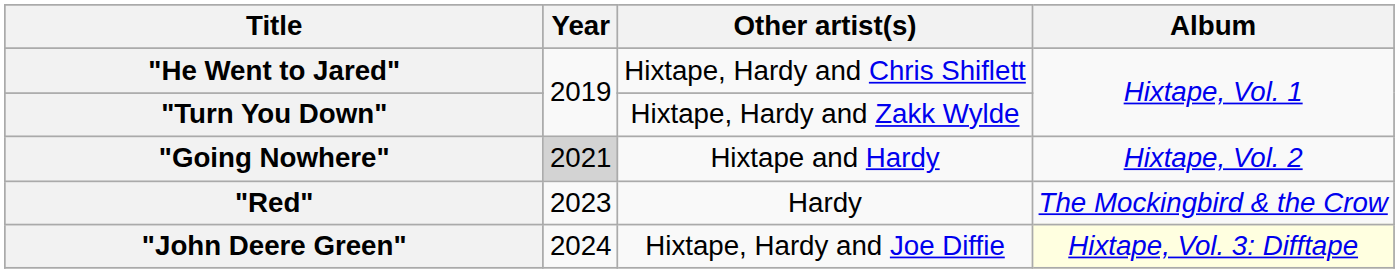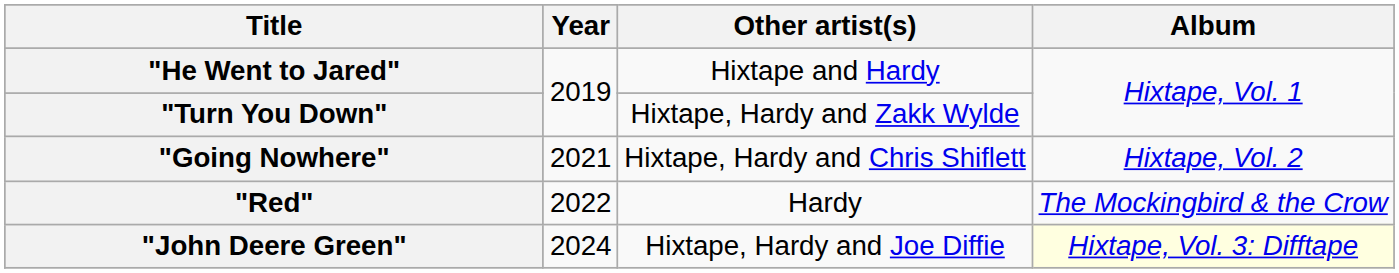 <table class="wikitable plainrowheaders" style="text-align:center;">
 <tr>
 <th scope="col" style="width:19em;">Title</th>
 <th scope="col">Year</th>
 <th scope="col">Other artist(s)</th>
 <th scope="col">Album</th>
 </tr>
 <tr>
 <th scope="row">"He Went to Jared"</th>
 <td rowspan="2">2019</td>
-<td>Hixtape, Hardy and <a href='#'>Chris Shiflett</a></td>
+<td>Hixtape and <a href='#'>Hardy</a></td>
 <td rowspan="2"><em><a href='#'>Hixtape, Vol. 1</a></em></td>
 </tr>
 <tr>
 <th scope="row">"Turn You Down"</th>
 <td>Hixtape, Hardy and <a href='#'>Zakk Wylde</a></td>
 </tr>
 <tr>
 <th scope="row">"Going Nowhere"</th>
-<td style="background: lightgrey;">2021</td>
-<td>Hixtape and <a href='#'>Hardy</a></td>
+<td>2021</td>
+<td>Hixtape, Hardy and <a href='#'>Chris Shiflett</a></td>
 <td><em><a href='#'>Hixtape, Vol. 2</a></em></td>
 </tr>
 <tr>
 <th scope="row">"Red"</th>
-<td>2023</td>
+<td>2022</td>
 <td>Hardy</td>
 <td><em><a href='#'>The Mockingbird & the Crow</a></em></td>
 </tr>
 <tr>
 <th scope="row">"John Deere Green"</th>
 <td>2024</td>
 <td>Hixtape, Hardy and <a href='#'>Joe Diffie</a></td>
 <td style="background: lightyellow;"><em><a href='#'>Hixtape, Vol. 3: Difftape</a></em></td>
 </tr>
 </table>
